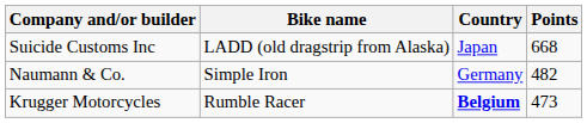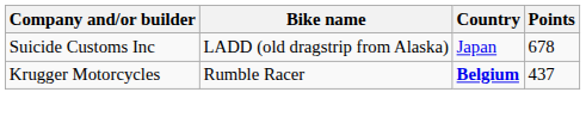 <table class="wikitable" border="1">
 <tr>
 <th>Company and/or builder</th>
 <th>Bike name</th>
 <th>Country</th>
 <th>Points</th>
 </tr>
 <tr>
 <td>Suicide Customs Inc</td>
 <td>LADD (old dragstrip from Alaska)</td>
 <td><a href='#'>Japan</a></td>
-<td>668</td>
-</tr>
-<tr>
-<td>Naumann & Co.</td>
-<td>Simple Iron</td>
-<td><a href='#'>Germany</a></td>
-<td>482</td>
+<td>678</td>
 </tr>
 <tr>
 <td>Krugger Motorcycles</td>
 <td>Rumble Racer</td>
 <td><strong><a href='#'>Belgium</a></strong></td>
-<td>473</td>
+<td>437</td>
 </tr>
 </table>
